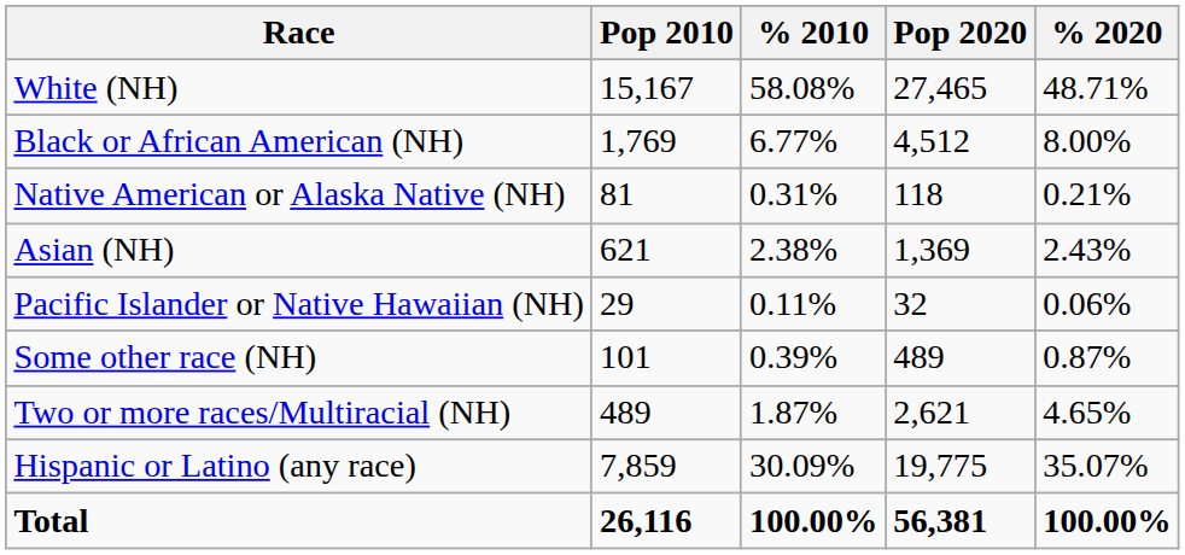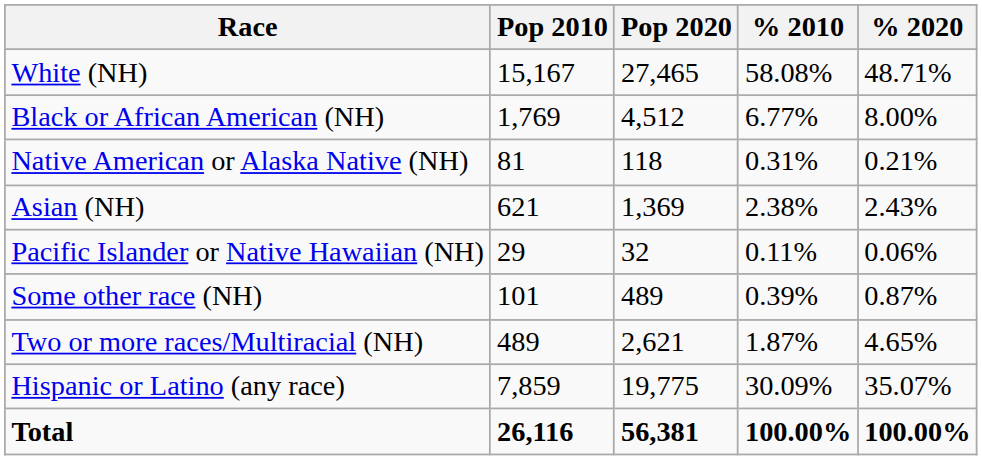 <table class="wikitable">
 <tr>
 <th>Race</th>
 <th>Pop 2010</th>
+<th>Pop 2020</th>
 <th>% 2010</th>
-<th>Pop 2020</th>
 <th>% 2020</th>
 </tr>
 <tr>
 <td><a href='#'>White</a> (NH)</td>
 <td>15,167</td>
+<td>27,465</td>
 <td>58.08%</td>
-<td>27,465</td>
 <td>48.71%</td>
 </tr>
 <tr>
 <td><a href='#'>Black or African American</a> (NH)</td>
 <td>1,769</td>
+<td>4,512</td>
 <td>6.77%</td>
-<td>4,512</td>
 <td>8.00%</td>
 </tr>
 <tr>
 <td><a href='#'>Native American</a> or <a href='#'>Alaska Native</a> (NH)</td>
 <td>81</td>
+<td>118</td>
 <td>0.31%</td>
-<td>118</td>
 <td>0.21%</td>
 </tr>
 <tr>
 <td><a href='#'>Asian</a> (NH)</td>
 <td>621</td>
+<td>1,369</td>
 <td>2.38%</td>
-<td>1,369</td>
 <td>2.43%</td>
 </tr>
 <tr>
 <td><a href='#'>Pacific Islander</a> or <a href='#'>Native Hawaiian</a> (NH)</td>
 <td>29</td>
+<td>32</td>
 <td>0.11%</td>
-<td>32</td>
 <td>0.06%</td>
 </tr>
 <tr>
 <td><a href='#'>Some other race</a> (NH)</td>
 <td>101</td>
+<td>489</td>
 <td>0.39%</td>
-<td>489</td>
 <td>0.87%</td>
 </tr>
 <tr>
 <td><a href='#'>Two or more races/Multiracial</a> (NH)</td>
 <td>489</td>
+<td>2,621</td>
 <td>1.87%</td>
-<td>2,621</td>
 <td>4.65%</td>
 </tr>
 <tr>
 <td><a href='#'>Hispanic or Latino</a> (any race)</td>
 <td>7,859</td>
+<td>19,775</td>
 <td>30.09%</td>
-<td>19,775</td>
 <td>35.07%</td>
 </tr>
 <tr>
 <td><strong>Total</strong></td>
 <td><strong>26,116</strong></td>
+<td><strong>56,381</strong></td>
 <td><strong>100.00%</strong></td>
-<td><strong>56,381</strong></td>
 <td><strong>100.00%</strong></td>
 </tr>
 </table>
